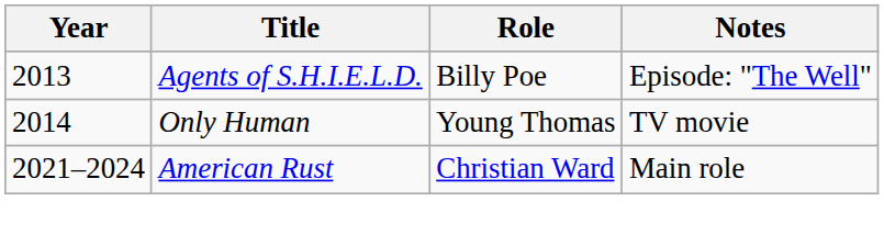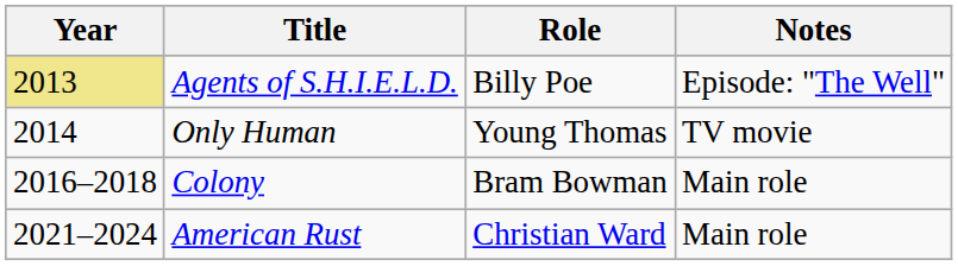 <table class="wikitable">
 <tr>
 <th>Year</th>
 <th>Title</th>
 <th>Role</th>
 <th>Notes</th>
 </tr>
 <tr>
-<td>2013</td>
+<td style="background: khaki;">2013</td>
 <td><em><a href='#'>Agents of S.H.I.E.L.D.</a></em></td>
 <td>Billy Poe</td>
 <td>Episode: "<a href='#'>The Well</a>"</td>
 </tr>
 <tr>
 <td>2014</td>
 <td><em>Only Human</em></td>
 <td>Young Thomas</td>
 <td>TV movie</td>
 </tr>
 <tr>
+<td>2016–2018</td>
+<td><em><a href='#'>Colony</a></em></td>
+<td>Bram Bowman</td>
+<td>Main role</td>
+</tr>
+<tr>
 <td>2021–2024</td>
 <td><em><a href='#'>American Rust</a></em></td>
 <td><a href='#'>Christian Ward</a></td>
 <td>Main role</td>
 </tr>
 </table>
